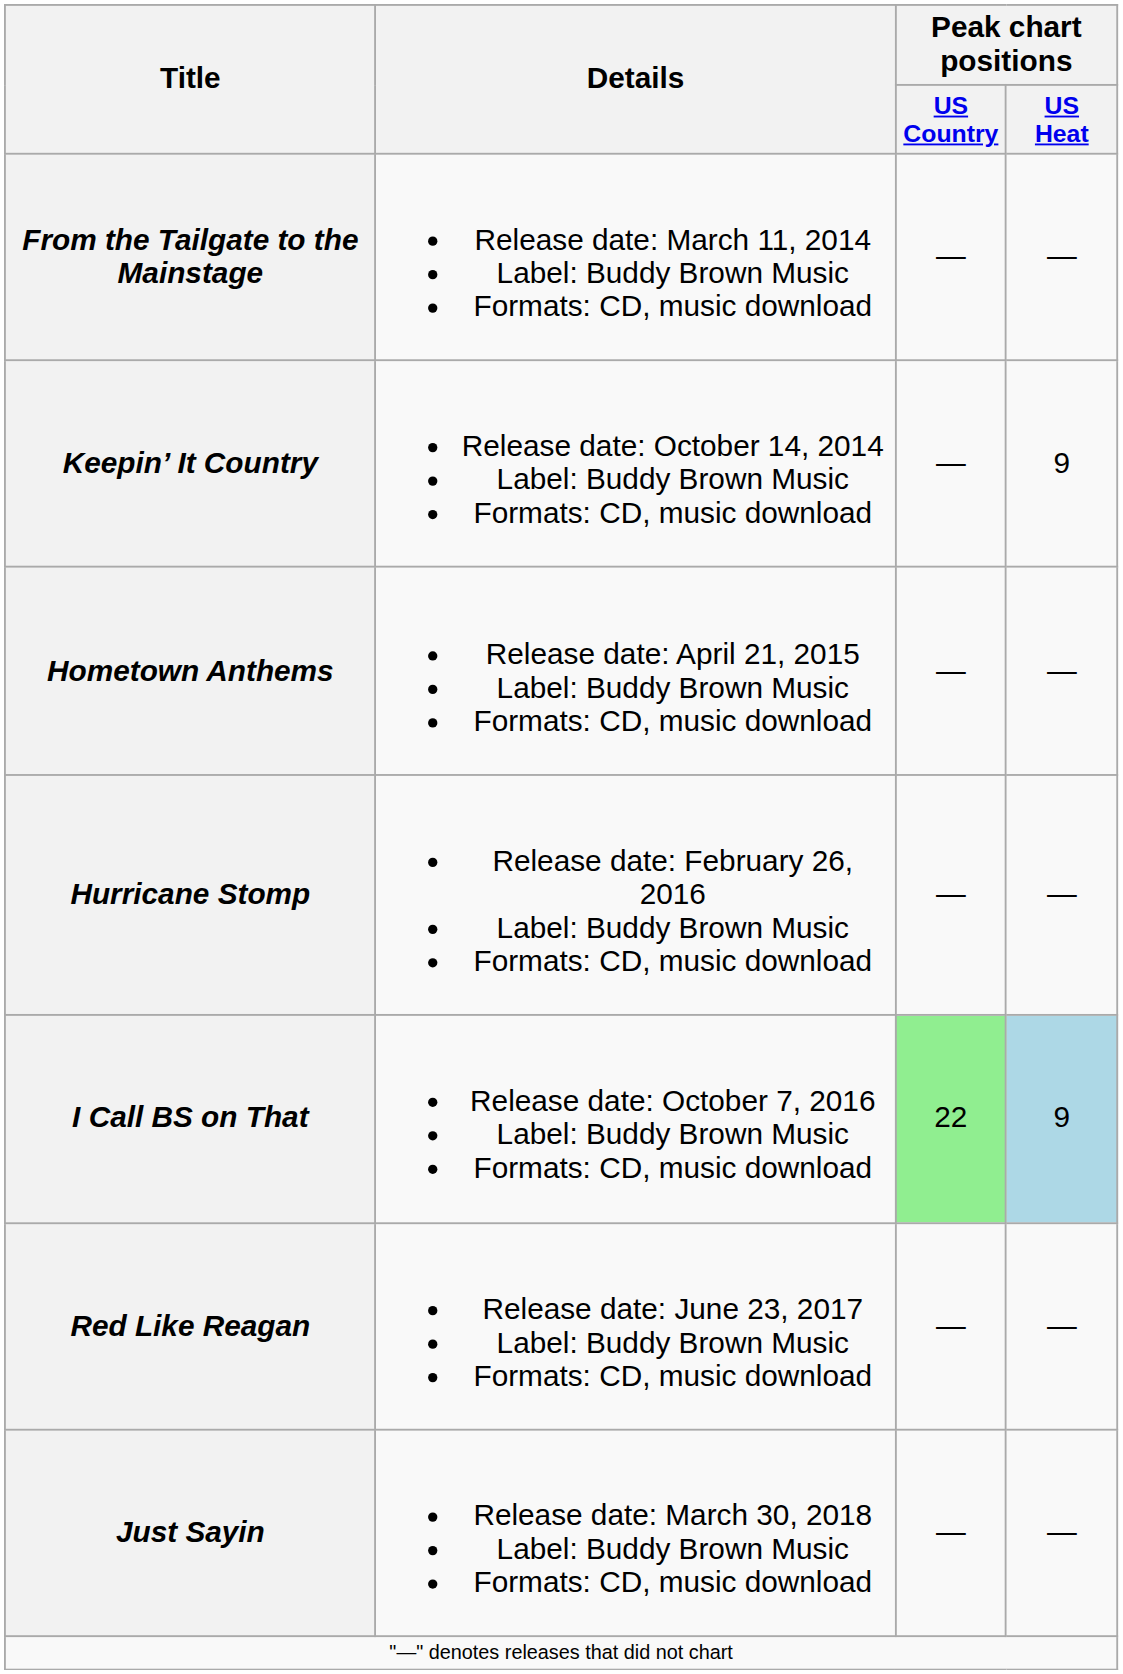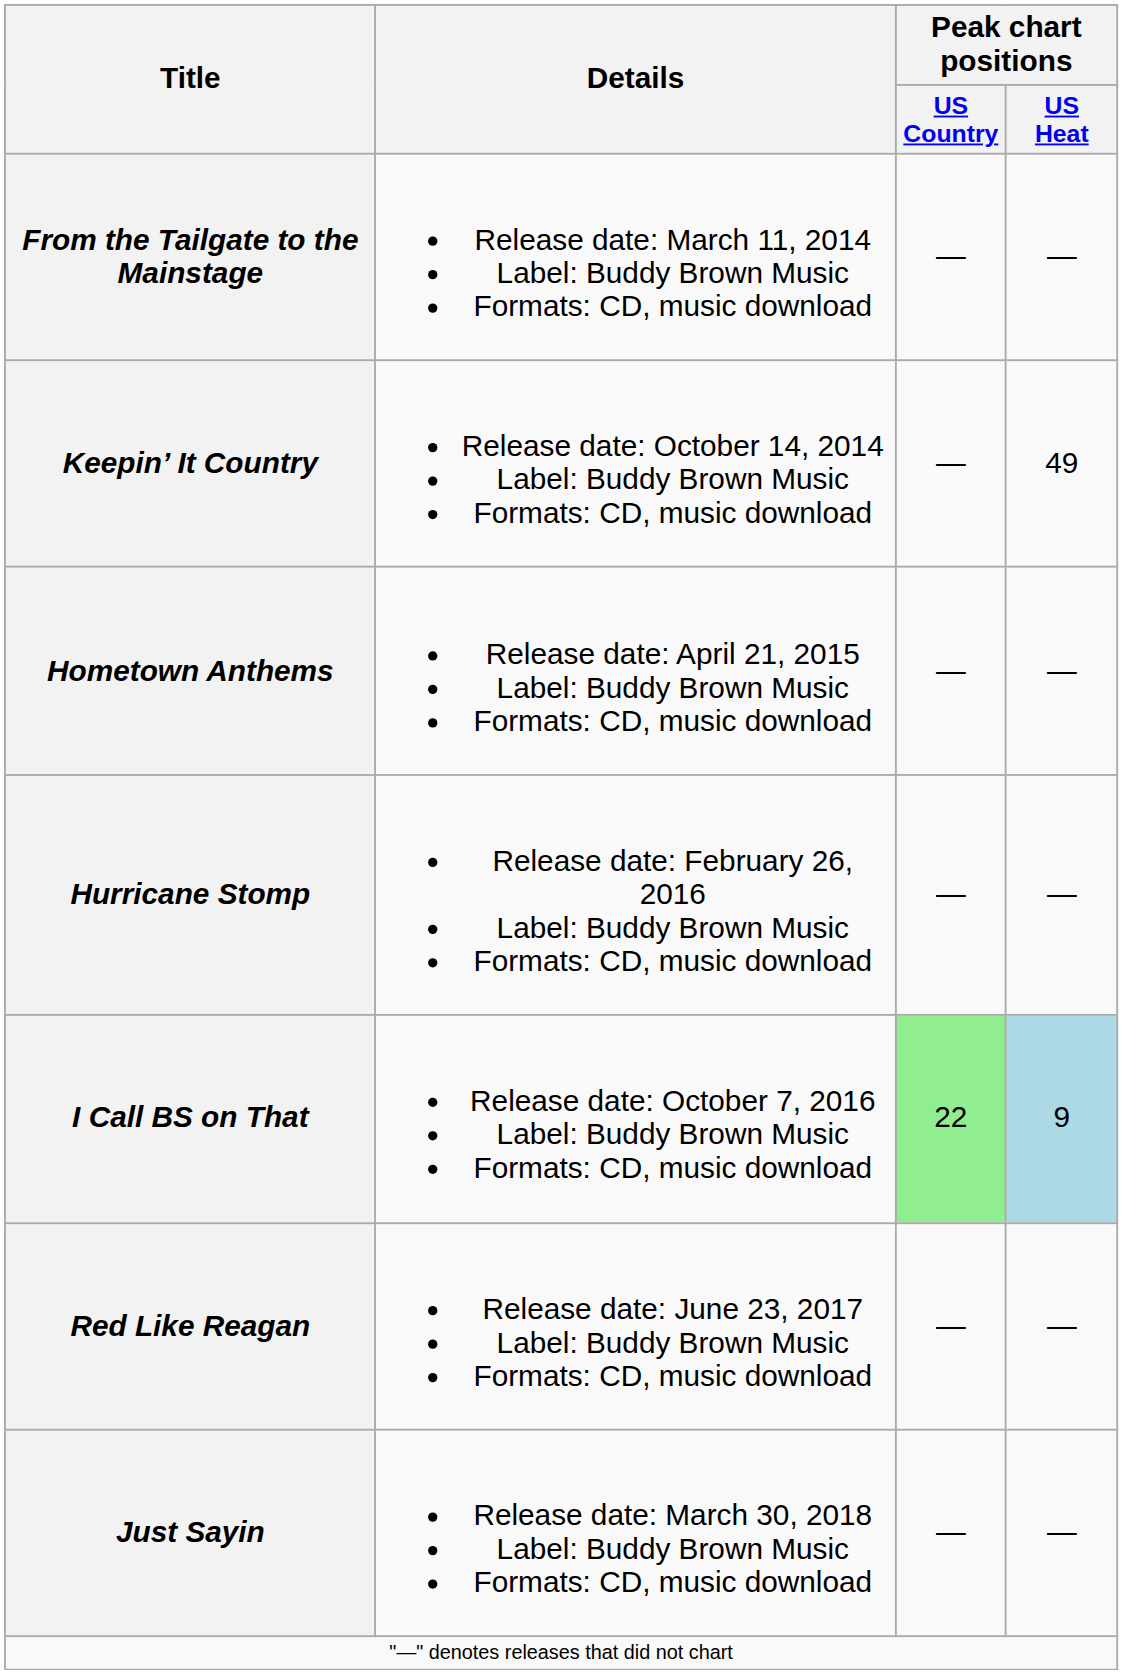 <table class="wikitable"  plainrowheaders" style="text-align:center;"="???">
 <tr>
 <th rowspan="2" style="width:12em;">Title</th>
 <th rowspan="2" style="width:17em;">Details</th>
 <th colspan="2">Peak chart positions</th>
 </tr>
 <tr style="font-size:smaller;">
 <th style="width:4em;"><a href='#'>US<br>Country</a><br></th>
 <th style="width:4em;"><a href='#'>US<br>Heat</a><br></th>
 </tr>
 <tr>
 <th scope="row"><em> From the Tailgate to the Mainstage</em></th>
 <td><br><ul><li>Release date: March 11, 2014</li><li>Label: Buddy Brown Music</li><li>Formats: CD, music download</li></ul></td>
 <td>—</td>
 <td>—</td>
 </tr>
 <tr>
 <th scope="row"><em> Keepin’ It Country </em></th>
 <td><br><ul><li>Release date: October 14, 2014</li><li>Label: Buddy Brown Music</li><li>Formats: CD, music download</li></ul></td>
 <td>—</td>
-<td>9</td>
+<td>49</td>
 </tr>
 <tr>
 <th scope="row"><em> Hometown Anthems </em></th>
 <td><br><ul><li>Release date: April 21, 2015</li><li>Label: Buddy Brown Music</li><li>Formats: CD, music download</li></ul></td>
 <td>—</td>
 <td>—</td>
 </tr>
 <tr>
 <th scope="row"><em> Hurricane Stomp </em></th>
 <td><br><ul><li>Release date: February 26, 2016</li><li>Label: Buddy Brown Music</li><li>Formats: CD, music download</li></ul></td>
 <td>—</td>
 <td>—</td>
 </tr>
 <tr>
 <th scope="row"><em> I Call BS on That</em></th>
 <td><br><ul><li>Release date: October 7, 2016</li><li>Label: Buddy Brown Music</li><li>Formats: CD, music download</li></ul></td>
 <td style="background: lightgreen;">22</td>
 <td style="background: lightblue;">9</td>
 </tr>
 <tr>
 <th scope="row"><em> Red Like Reagan</em></th>
 <td><br><ul><li>Release date: June 23, 2017</li><li>Label: Buddy Brown Music</li><li>Formats: CD, music download</li></ul></td>
 <td>—</td>
 <td>—</td>
 </tr>
 <tr>
 <th scope="row"><em> Just Sayin<strong></th>
 <td><br><ul><li>Release date: March 30, 2018</li><li>Label: Buddy Brown Music</li><li>Formats: CD, music download</li></ul></td>
 <td>—</td>
 <td>—</td>
 </tr>
 <tr>
 <td colspan="6" style="font-size:8pt">"—" denotes releases that did not chart</td>
 </tr>
 </table>
